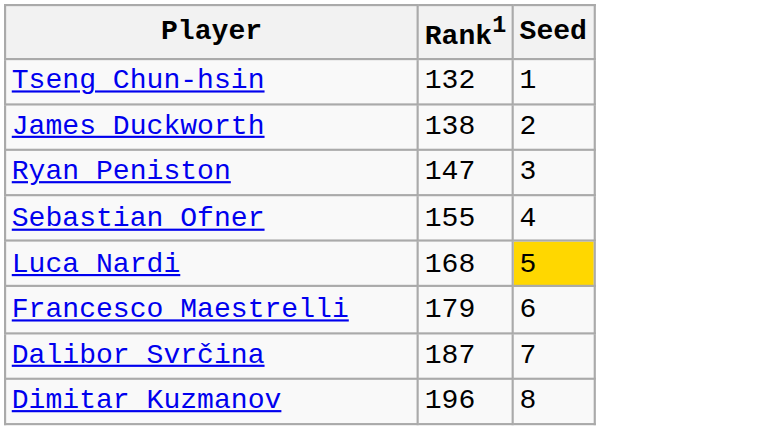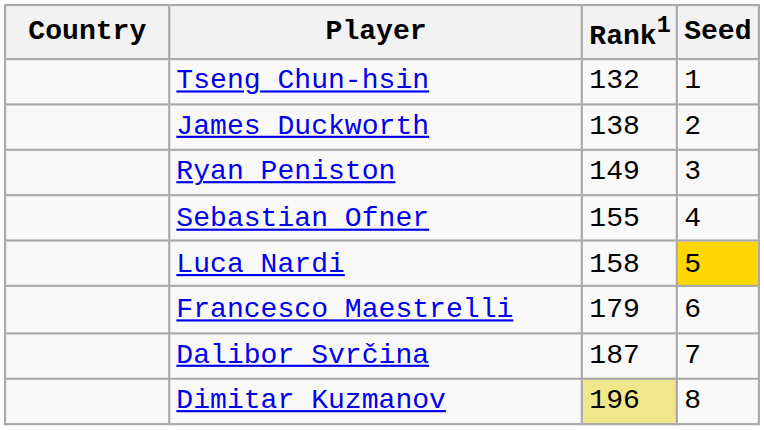 <table class="sortable wikitable">
 <tr>
+<th width="70">Country</th>
 <th width="185">Player</th>
 <th>Rank<sup>1</sup></th>
 <th>Seed</th>
 </tr>
 <tr>
+<td></td>
 <td><a href='#'>Tseng Chun-hsin</a></td>
 <td>132</td>
 <td>1</td>
 </tr>
 <tr>
+<td></td>
 <td><a href='#'>James Duckworth</a></td>
 <td>138</td>
 <td>2</td>
 </tr>
 <tr>
+<td></td>
 <td><a href='#'>Ryan Peniston</a></td>
-<td>147</td>
+<td>149</td>
 <td>3</td>
 </tr>
 <tr>
+<td></td>
 <td><a href='#'>Sebastian Ofner</a></td>
 <td>155</td>
 <td>4</td>
 </tr>
 <tr>
+<td></td>
 <td><a href='#'>Luca Nardi</a></td>
-<td>168</td>
+<td>158</td>
 <td style="background: gold;">5</td>
 </tr>
 <tr>
+<td></td>
 <td><a href='#'>Francesco Maestrelli</a></td>
 <td>179</td>
 <td>6</td>
 </tr>
 <tr>
+<td></td>
 <td><a href='#'>Dalibor Svrčina</a></td>
 <td>187</td>
 <td>7</td>
 </tr>
 <tr>
+<td></td>
 <td><a href='#'>Dimitar Kuzmanov</a></td>
-<td>196</td>
+<td style="background: khaki;">196</td>
 <td>8</td>
 </tr>
 </table>
